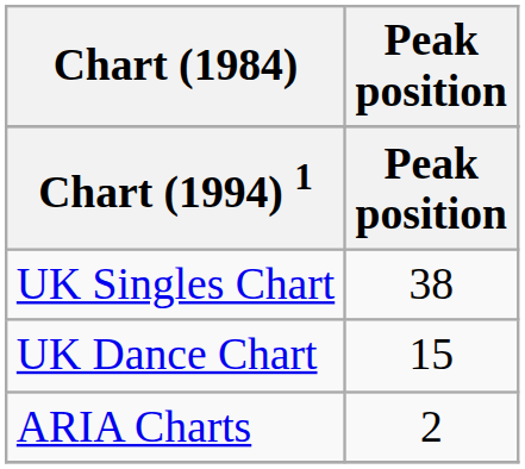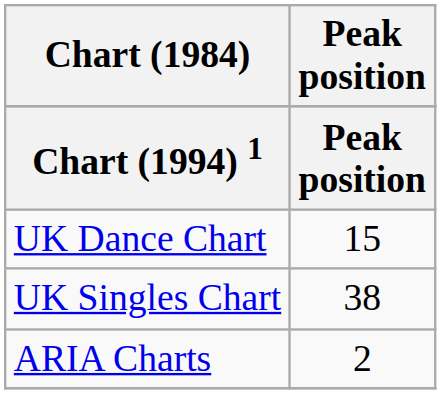 <table class="wikitable">
 <tr>
 <th>Chart (1984)</th>
 <th>Peak<br>position</th>
 </tr>
 <tr>
 </tr>
 <tr>
 <th>Chart (1994) <sup>1</sup></th>
 <th>Peak<br>position</th>
 </tr>
 <tr>
+<td align="left"><a href='#'>UK Dance Chart</a></td>
+<td align="center">15</td>
+</tr>
+<tr>
 <td align="left"><a href='#'>UK Singles Chart</a></td>
 <td align="center">38</td>
-</tr>
-<tr>
-<td align="left"><a href='#'>UK Dance Chart</a></td>
-<td align="center">15</td>
 </tr>
 <tr>
 <td align="left"><a href='#'>ARIA Charts</a></td>
 <td align="center">2</td>
 </tr>
 <tr>
 </tr>
 </table>
